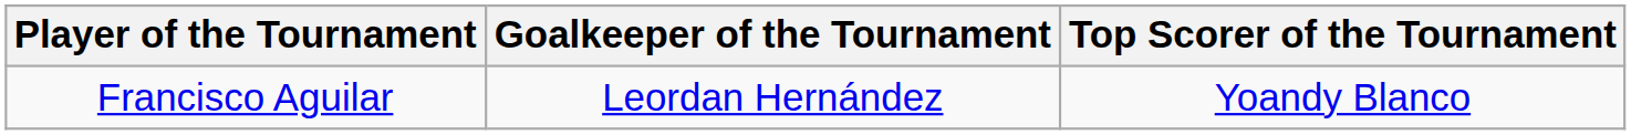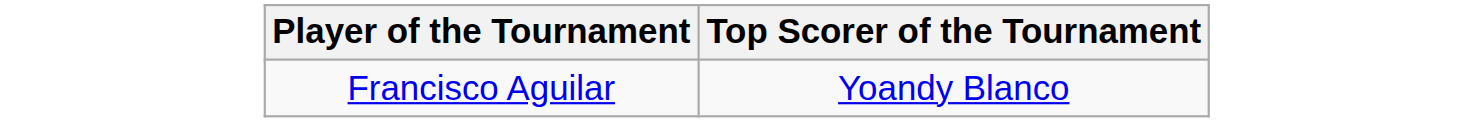 <table class="wikitable" style="text-align:center; margin:auto;">
 <tr>
 <th>Player of the Tournament</th>
-<th>Goalkeeper of the Tournament</th>
 <th>Top Scorer of the Tournament</th>
 </tr>
 <tr>
 <td> <a href='#'>Francisco Aguilar</a></td>
-<td> <a href='#'>Leordan Hernández</a></td>
 <td> <a href='#'>Yoandy Blanco</a></td>
 </tr>
 </table>
